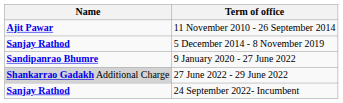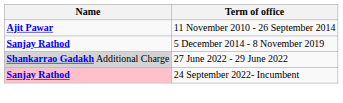 <table class="wikitable">
 <tr>
 <th>Name</th>
 <th>Term of office</th>
 </tr>
 <tr>
 <td><strong><a href='#'>Ajit Pawar</a></strong><br></td>
 <td>11 November 2010 - 26 September 2014</td>
 </tr>
 <tr>
 <td><strong><a href='#'>Sanjay Rathod</a></strong></td>
 <td>5 December 2014 - 8 November 2019</td>
 </tr>
 <tr>
-<td><strong><a href='#'>Sandipanrao Bhumre</a></strong></td>
-<td>9 January 2020 - 27 June 2022</td>
-</tr>
-<tr>
 <td style="background: lightgrey;"><strong><a href='#'>Shankarrao Gadakh</a></strong> Additional Charge</td>
 <td>27 June 2022 - 29 June 2022</td>
 </tr>
 <tr>
-<td><strong><a href='#'>Sanjay Rathod</a></strong></td>
+<td style="background: pink;"><strong><a href='#'>Sanjay Rathod</a></strong></td>
 <td>24 September 2022- Incumbent</td>
 </tr>
 </table>
